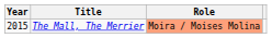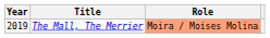 <table class="wikitable sortable">
 <tr>
 <th>Year</th>
 <th>Title</th>
 <th>Role</th>
 <th></th>
 </tr>
 <tr>
-<td>2015</td>
+<td>2019</td>
 <td><em><a href='#'>The Mall, The Merrier</a></em></td>
 <td style="background: lightsalmon;">Moira / Moises Molina</td>
 <td></td>
 </tr>
 </table>
